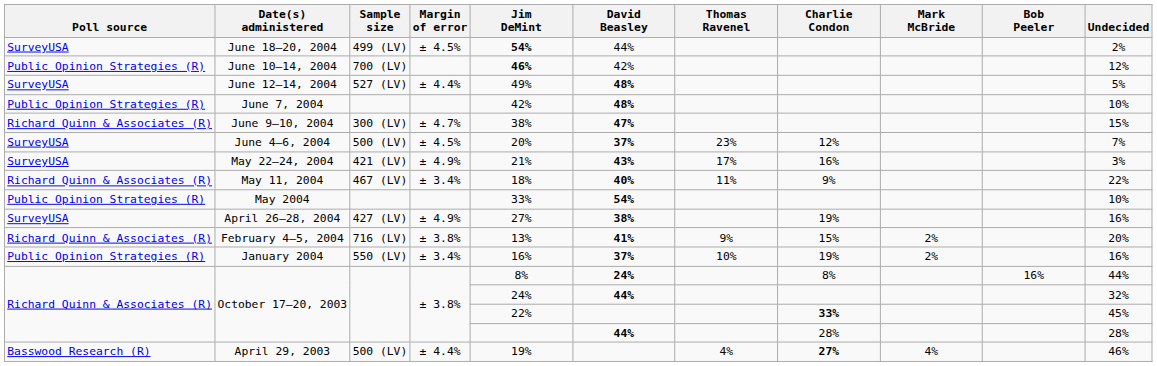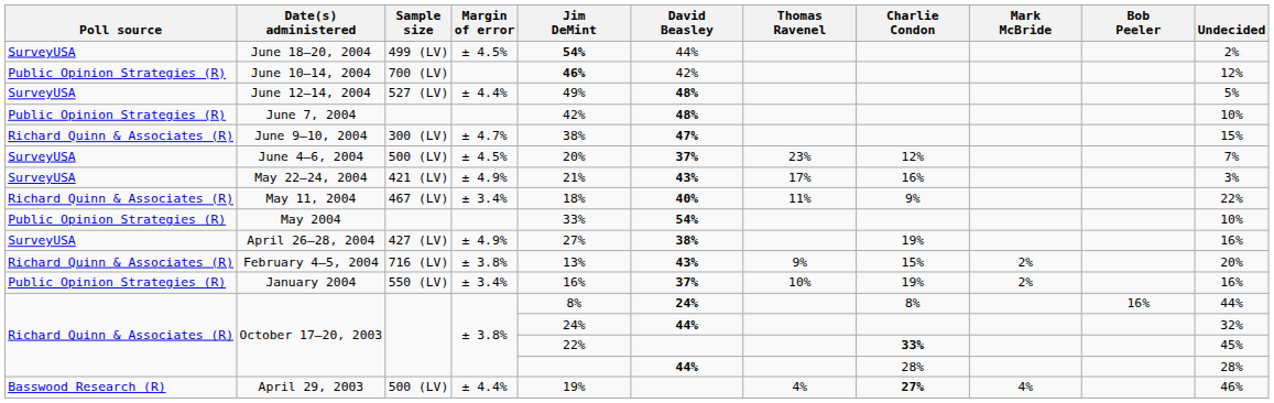 <table class="wikitable" style="font-size:90%;text-align:center;">
 <tr style="vertical-align:bottom">
 <th>Poll source</th>
 <th>Date(s)<br>administered</th>
 <th>Sample<br>size</th>
 <th>Margin<br>of error</th>
 <th style="width:100px;">Jim<br>DeMint</th>
 <th style="width:100px;">David<br>Beasley</th>
 <th style="width:100px;">Thomas<br>Ravenel</th>
 <th style="width:100px;">Charlie<br>Condon</th>
 <th style="width:100px;">Mark<br>McBride</th>
 <th style="width:100px;">Bob<br>Peeler</th>
 <th>Undecided</th>
 </tr>
 <tr>
 <td style="text-align:left;"><a href='#'>SurveyUSA</a></td>
 <td>June 18–20, 2004</td>
 <td>499 (LV)</td>
 <td>± 4.5%</td>
 <td><strong>54%</strong></td>
 <td>44%</td>
 <td></td>
 <td></td>
 <td></td>
 <td></td>
 <td>2%</td>
 </tr>
 <tr>
 <td style="text-align:left;"><a href='#'>Public Opinion Strategies (R)</a></td>
 <td>June 10–14, 2004</td>
 <td>700 (LV)</td>
 <td></td>
 <td><strong>46%</strong></td>
 <td>42%</td>
 <td></td>
 <td></td>
 <td></td>
 <td></td>
 <td>12%</td>
 </tr>
 <tr>
 <td style="text-align:left;"><a href='#'>SurveyUSA</a></td>
 <td>June 12–14, 2004</td>
 <td>527 (LV)</td>
 <td>± 4.4%</td>
 <td>49%</td>
 <td><strong>48%</strong></td>
 <td></td>
 <td></td>
 <td></td>
 <td></td>
 <td>5%</td>
 </tr>
 <tr>
 <td style="text-align:left;"><a href='#'>Public Opinion Strategies (R)</a></td>
 <td>June 7, 2004</td>
 <td></td>
 <td></td>
 <td>42%</td>
 <td><strong>48%</strong></td>
 <td></td>
 <td></td>
 <td></td>
 <td></td>
 <td>10%</td>
 </tr>
 <tr>
 <td style="text-align:left;"><a href='#'>Richard Quinn & Associates (R)</a></td>
 <td>June 9–10, 2004</td>
 <td>300 (LV)</td>
 <td>± 4.7%</td>
 <td>38%</td>
 <td><strong>47%</strong></td>
 <td></td>
 <td></td>
 <td></td>
 <td></td>
 <td>15%</td>
 </tr>
 <tr>
 <td style="text-align:left;"><a href='#'>SurveyUSA</a></td>
 <td>June 4–6, 2004</td>
 <td>500 (LV)</td>
 <td>± 4.5%</td>
 <td>20%</td>
 <td><strong>37%</strong></td>
 <td>23%</td>
 <td>12%</td>
 <td></td>
 <td></td>
 <td>7%</td>
 </tr>
 <tr>
 <td style="text-align:left;"><a href='#'>SurveyUSA</a></td>
 <td>May 22–24, 2004</td>
 <td>421 (LV)</td>
 <td>± 4.9%</td>
 <td>21%</td>
 <td><strong>43%</strong></td>
 <td>17%</td>
 <td>16%</td>
 <td></td>
 <td></td>
 <td>3%</td>
 </tr>
 <tr>
 <td style="text-align:left;"><a href='#'>Richard Quinn & Associates (R)</a></td>
 <td>May 11, 2004</td>
 <td>467 (LV)</td>
 <td>± 3.4%</td>
 <td>18%</td>
 <td><strong>40%</strong></td>
 <td>11%</td>
 <td>9%</td>
 <td></td>
 <td></td>
 <td>22%</td>
 </tr>
 <tr>
 <td style="text-align:left;"><a href='#'>Public Opinion Strategies (R)</a></td>
 <td>May 2004</td>
 <td></td>
 <td></td>
 <td>33%</td>
 <td><strong>54%</strong></td>
 <td></td>
 <td></td>
 <td></td>
 <td></td>
 <td>10%</td>
 </tr>
 <tr>
 <td style="text-align:left;"><a href='#'>SurveyUSA</a></td>
 <td>April 26–28, 2004</td>
 <td>427 (LV)</td>
 <td>± 4.9%</td>
 <td>27%</td>
 <td><strong>38%</strong></td>
 <td></td>
 <td>19%</td>
 <td></td>
 <td></td>
 <td>16%</td>
 </tr>
 <tr>
 <td style="text-align:left;"><a href='#'>Richard Quinn & Associates (R)</a></td>
 <td>February 4–5, 2004</td>
 <td>716 (LV)</td>
 <td>± 3.8%</td>
 <td>13%</td>
-<td><strong>41%</strong></td>
+<td><strong>43%</strong></td>
 <td>9%</td>
 <td>15%</td>
 <td>2%</td>
 <td></td>
 <td>20%</td>
 </tr>
 <tr>
 <td style="text-align:left;"><a href='#'>Public Opinion Strategies (R)</a></td>
 <td>January 2004</td>
 <td>550 (LV)</td>
 <td>± 3.4%</td>
 <td>16%</td>
 <td><strong>37%</strong></td>
 <td>10%</td>
 <td>19%</td>
 <td>2%</td>
 <td></td>
 <td>16%</td>
 </tr>
 <tr>
 <td rowspan=4 style="text-align:left;"><a href='#'>Richard Quinn & Associates (R)</a></td>
 <td rowspan=4>October 17–20, 2003</td>
 <td rowspan=4></td>
 <td rowspan=4>± 3.8%</td>
 <td>8%</td>
 <td><strong>24%</strong></td>
 <td></td>
 <td>8%</td>
 <td></td>
 <td>16%</td>
 <td>44%</td>
 </tr>
 <tr>
 <td>24%</td>
 <td><strong>44%</strong></td>
 <td></td>
 <td></td>
 <td></td>
 <td></td>
 <td>32%</td>
 </tr>
 <tr>
 <td>22%</td>
 <td></td>
 <td></td>
 <td><strong>33%</strong></td>
 <td></td>
 <td></td>
 <td>45%</td>
 </tr>
 <tr>
 <td></td>
 <td><strong>44%</strong></td>
 <td></td>
 <td>28%</td>
 <td></td>
 <td></td>
 <td>28%</td>
 </tr>
 <tr>
 <td style="text-align:left;"><a href='#'>Basswood Research (R)</a></td>
 <td>April 29, 2003</td>
 <td>500 (LV)</td>
 <td>± 4.4%</td>
 <td>19%</td>
 <td></td>
 <td>4%</td>
 <td><strong>27%</strong></td>
 <td>4%</td>
 <td></td>
 <td>46%</td>
 </tr>
 </table>
